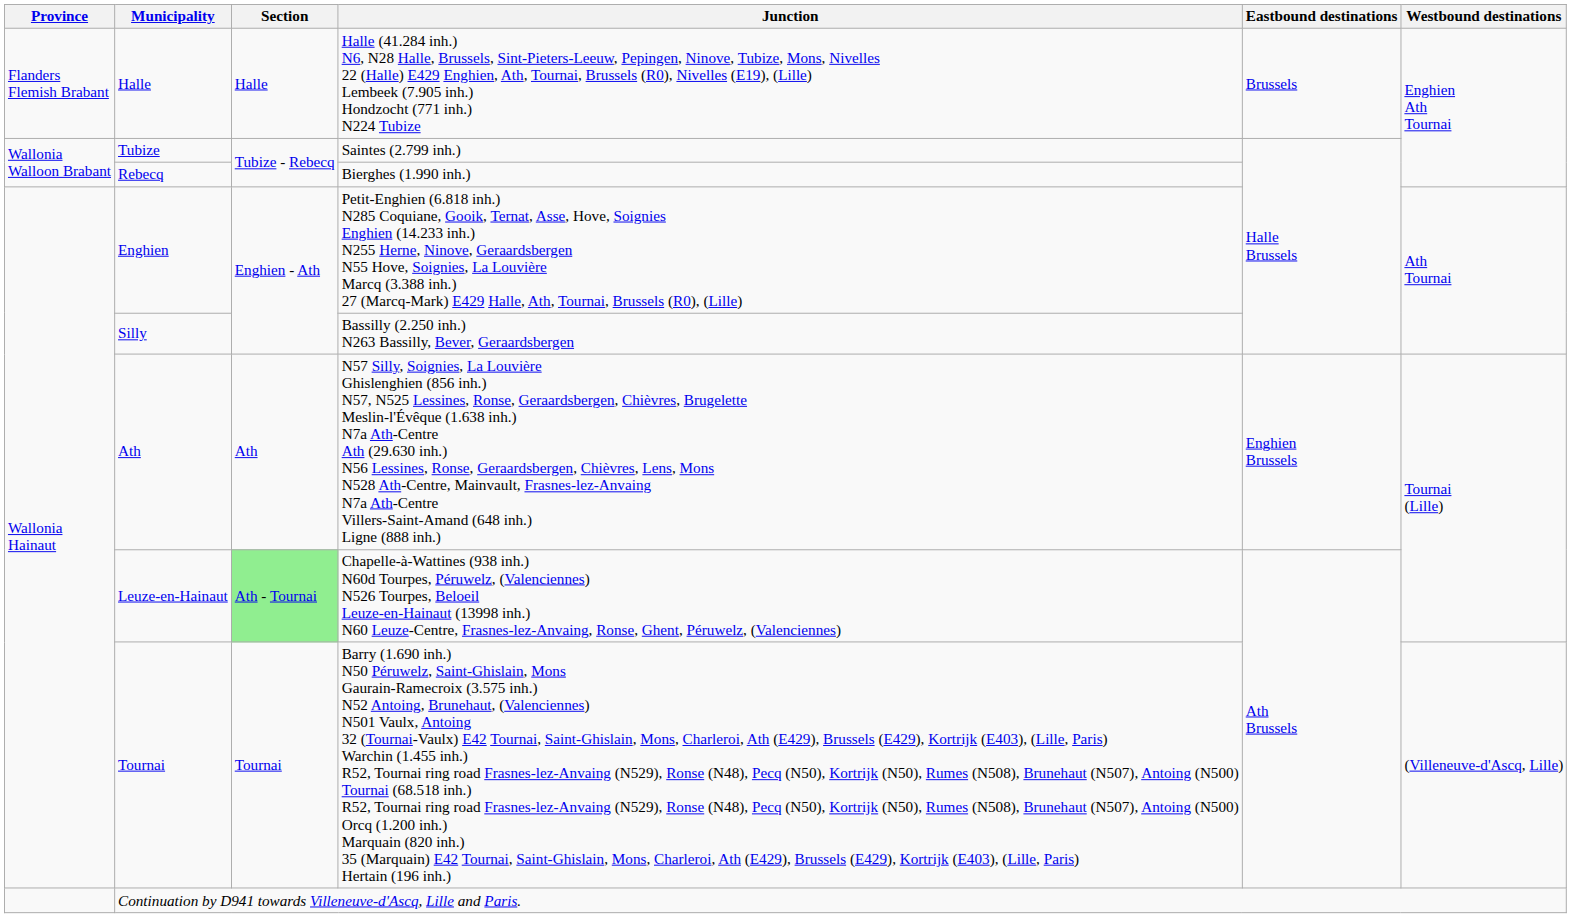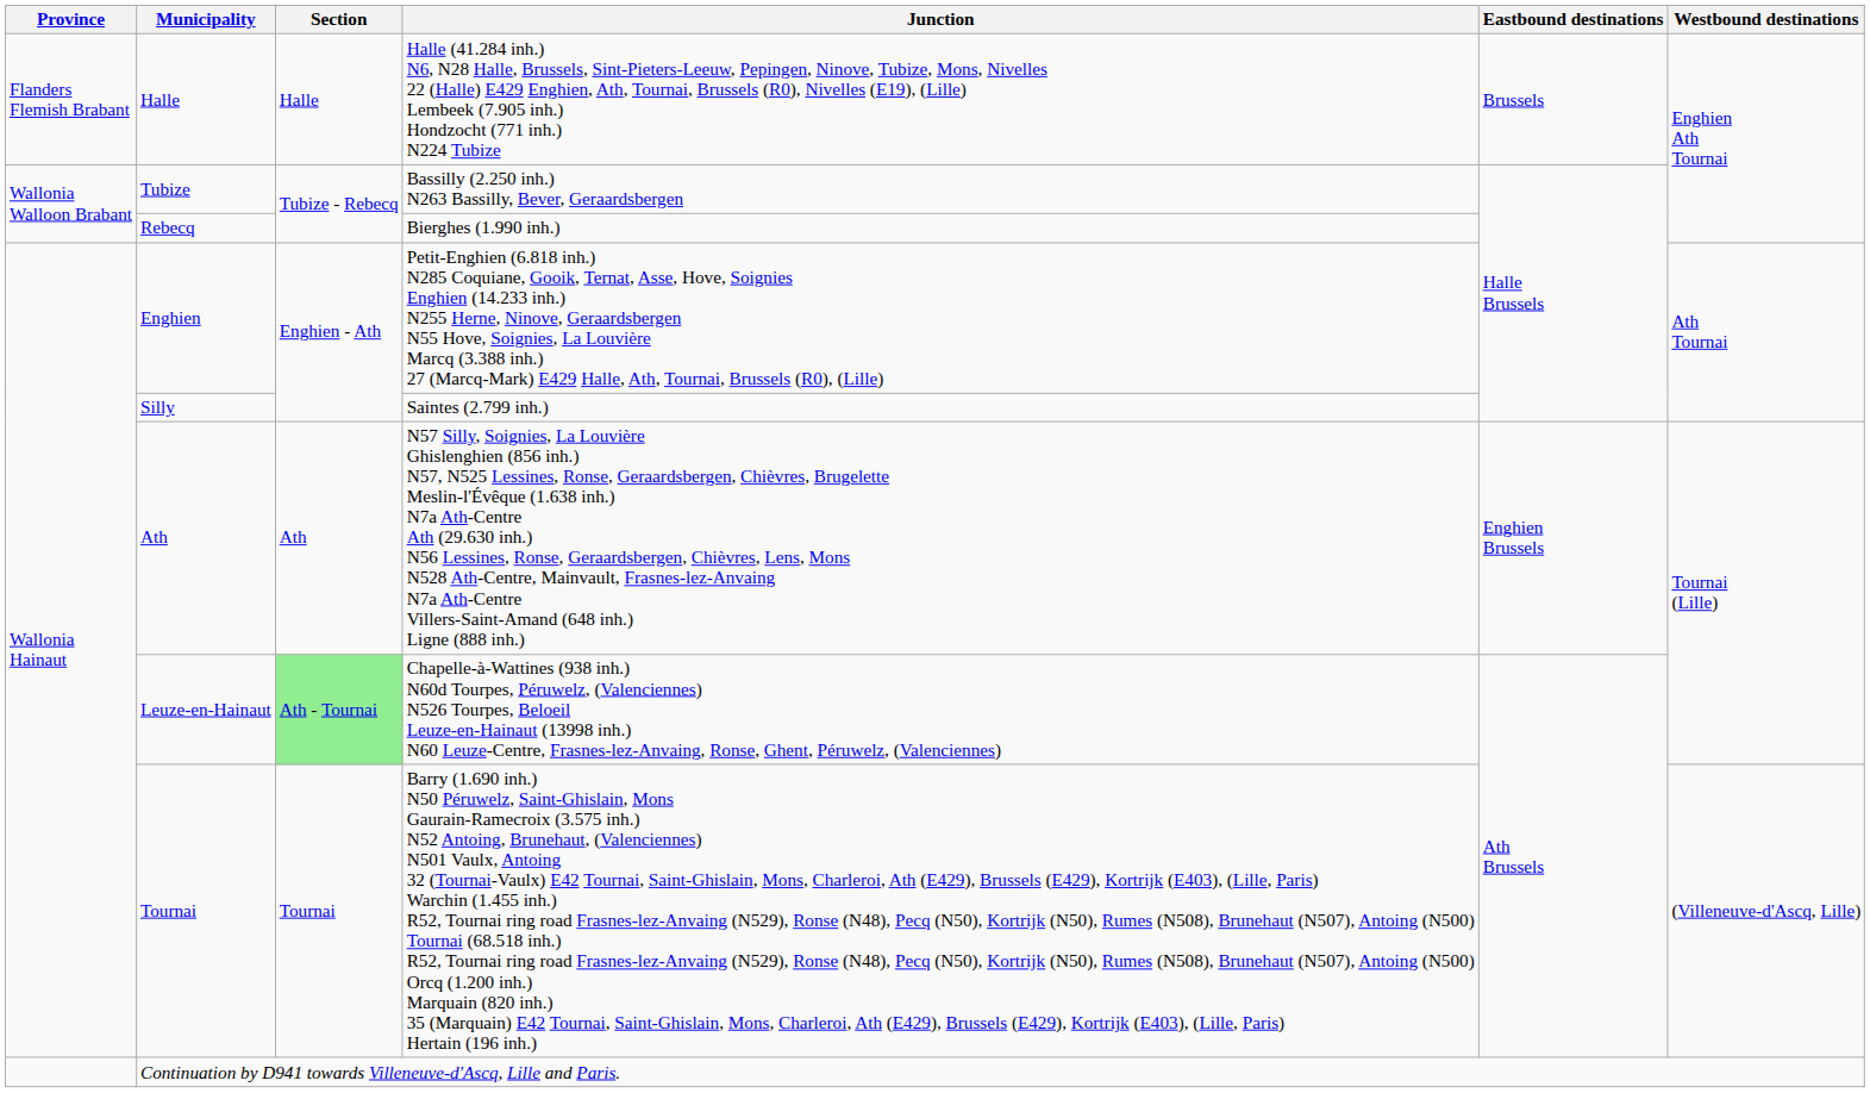 <table class="wikitable">
 <tr>
 <th><a href='#'>Province</a></th>
 <th><a href='#'>Municipality</a></th>
 <th>Section</th>
 <th>Junction</th>
 <th>Eastbound destinations</th>
 <th>Westbound destinations</th>
 </tr>
 <tr>
 <td><a href='#'>Flanders</a><br><a href='#'>Flemish Brabant</a></td>
 <td><a href='#'>Halle</a></td>
 <td><a href='#'>Halle</a></td>
 <td> <a href='#'>Halle</a> (41.284 inh.)<br> <a href='#'>N6</a>, N28 <a href='#'>Halle</a>, <a href='#'>Brussels</a>, <a href='#'>Sint-Pieters-Leeuw</a>, <a href='#'>Pepingen</a>, <a href='#'>Ninove</a>, <a href='#'>Tubize</a>, <a href='#'>Mons</a>, <a href='#'>Nivelles</a><br> 22 (<a href='#'>Halle</a>) <a href='#'>E429</a> <a href='#'>Enghien</a>, <a href='#'>Ath</a>, <a href='#'>Tournai</a>, <a href='#'>Brussels</a> (<a href='#'>R0</a>), <a href='#'>Nivelles</a> (<a href='#'>E19</a>),  (<a href='#'>Lille</a>)<br> Lembeek (7.905 inh.)<br> Hondzocht (771 inh.)<br> N224 <a href='#'>Tubize</a></td>
 <td><a href='#'>Brussels</a></td>
 <td rowspan="3"><a href='#'>Enghien</a><br><a href='#'>Ath</a><br><a href='#'>Tournai</a></td>
 </tr>
 <tr>
 <td rowspan="2"><a href='#'>Wallonia</a><br><a href='#'>Walloon Brabant</a></td>
 <td><a href='#'>Tubize</a></td>
 <td rowspan="2"><a href='#'>Tubize</a> - <a href='#'>Rebecq</a></td>
-<td> Saintes (2.799 inh.)</td>
+<td> Bassilly (2.250 inh.)<br> N263 Bassilly, <a href='#'>Bever</a>, <a href='#'>Geraardsbergen</a></td>
 <td rowspan="4"><a href='#'>Halle</a><br><a href='#'>Brussels</a></td>
 </tr>
 <tr>
 <td><a href='#'>Rebecq</a></td>
 <td> Bierghes (1.990 inh.)</td>
 </tr>
 <tr>
 <td rowspan="5"><a href='#'>Wallonia</a><br><a href='#'>Hainaut</a></td>
 <td><a href='#'>Enghien</a></td>
 <td rowspan="2"><a href='#'>Enghien</a> - <a href='#'>Ath</a></td>
 <td> Petit-Enghien (6.818 inh.)<br> N285 Coquiane, <a href='#'>Gooik</a>, <a href='#'>Ternat</a>, <a href='#'>Asse</a>, Hove, <a href='#'>Soignies</a><br> <a href='#'>Enghien</a> (14.233 inh.)<br> N255 <a href='#'>Herne</a>, <a href='#'>Ninove</a>, <a href='#'>Geraardsbergen</a><br> N55 Hove, <a href='#'>Soignies</a>, <a href='#'>La Louvière</a><br> Marcq (3.388 inh.)<br> 27 (Marcq-Mark) <a href='#'>E429</a> <a href='#'>Halle</a>, <a href='#'>Ath</a>, <a href='#'>Tournai</a>, <a href='#'>Brussels</a> (<a href='#'>R0</a>),  (<a href='#'>Lille</a>)</td>
 <td rowspan="2"><a href='#'>Ath</a><br><a href='#'>Tournai</a></td>
 </tr>
 <tr>
 <td><a href='#'>Silly</a></td>
-<td> Bassilly (2.250 inh.)<br> N263 Bassilly, <a href='#'>Bever</a>, <a href='#'>Geraardsbergen</a></td>
+<td> Saintes (2.799 inh.)</td>
 </tr>
 <tr>
 <td><a href='#'>Ath</a></td>
 <td><a href='#'>Ath</a></td>
 <td> N57 <a href='#'>Silly</a>, <a href='#'>Soignies</a>, <a href='#'>La Louvière</a><br> Ghislenghien (856 inh.)<br> N57, N525 <a href='#'>Lessines</a>, <a href='#'>Ronse</a>, <a href='#'>Geraardsbergen</a>, <a href='#'>Chièvres</a>, <a href='#'>Brugelette</a><br> Meslin-l'Évêque (1.638 inh.)<br> N7a <a href='#'>Ath</a>-Centre<br> <a href='#'>Ath</a> (29.630 inh.)<br> N56 <a href='#'>Lessines</a>, <a href='#'>Ronse</a>, <a href='#'>Geraardsbergen</a>, <a href='#'>Chièvres</a>, <a href='#'>Lens</a>, <a href='#'>Mons</a><br> N528 <a href='#'>Ath</a>-Centre, Mainvault, <a href='#'>Frasnes-lez-Anvaing</a><br> N7a <a href='#'>Ath</a>-Centre<br> Villers-Saint-Amand (648 inh.)<br> Ligne (888 inh.)</td>
 <td><a href='#'>Enghien</a><br><a href='#'>Brussels</a></td>
 <td rowspan="2"><a href='#'>Tournai</a><br> (<a href='#'>Lille</a>)</td>
 </tr>
 <tr>
 <td><a href='#'>Leuze-en-Hainaut</a></td>
 <td style="background: lightgreen;"><a href='#'>Ath</a> - <a href='#'>Tournai</a></td>
 <td> Chapelle-à-Wattines (938 inh.)<br> N60d Tourpes, <a href='#'>Péruwelz</a>,  (<a href='#'>Valenciennes</a>)<br> N526 Tourpes, <a href='#'>Beloeil</a><br> <a href='#'>Leuze-en-Hainaut</a> (13998 inh.)<br> N60 <a href='#'>Leuze</a>-Centre, <a href='#'>Frasnes-lez-Anvaing</a>, <a href='#'>Ronse</a>, <a href='#'>Ghent</a>, <a href='#'>Péruwelz</a>,  (<a href='#'>Valenciennes</a>)</td>
 <td rowspan="2"><a href='#'>Ath</a><br><a href='#'>Brussels</a></td>
 </tr>
 <tr>
 <td><a href='#'>Tournai</a></td>
 <td><a href='#'>Tournai</a></td>
 <td> Barry (1.690 inh.)<br> N50 <a href='#'>Péruwelz</a>, <a href='#'>Saint-Ghislain</a>, <a href='#'>Mons</a><br> Gaurain-Ramecroix (3.575 inh.)<br> N52 <a href='#'>Antoing</a>, <a href='#'>Brunehaut</a>,  (<a href='#'>Valenciennes</a>)<br> N501 Vaulx, <a href='#'>Antoing</a><br> 32 (<a href='#'>Tournai</a>-Vaulx) <a href='#'>E42</a> <a href='#'>Tournai</a>, <a href='#'>Saint-Ghislain</a>, <a href='#'>Mons</a>, <a href='#'>Charleroi</a>, <a href='#'>Ath</a> (<a href='#'>E429</a>), <a href='#'>Brussels</a> (<a href='#'>E429</a>), <a href='#'>Kortrijk</a> (<a href='#'>E403</a>),  (<a href='#'>Lille</a>, <a href='#'>Paris</a>)<br> Warchin (1.455 inh.)<br> R52, Tournai ring road <a href='#'>Frasnes-lez-Anvaing</a> (N529), <a href='#'>Ronse</a> (N48), <a href='#'>Pecq</a> (N50), <a href='#'>Kortrijk</a> (N50), <a href='#'>Rumes</a> (N508), <a href='#'>Brunehaut</a> (N507), <a href='#'>Antoing</a> (N500)<br> <a href='#'>Tournai</a> (68.518 inh.)<br> R52, Tournai ring road <a href='#'>Frasnes-lez-Anvaing</a> (N529), <a href='#'>Ronse</a> (N48), <a href='#'>Pecq</a> (N50), <a href='#'>Kortrijk</a> (N50), <a href='#'>Rumes</a> (N508), <a href='#'>Brunehaut</a> (N507), <a href='#'>Antoing</a> (N500)<br> Orcq (1.200 inh.)<br> Marquain (820 inh.)<br> 35 (Marquain) <a href='#'>E42</a> <a href='#'>Tournai</a>, <a href='#'>Saint-Ghislain</a>, <a href='#'>Mons</a>, <a href='#'>Charleroi</a>, <a href='#'>Ath</a> (<a href='#'>E429</a>), <a href='#'>Brussels</a> (<a href='#'>E429</a>), <a href='#'>Kortrijk</a> (<a href='#'>E403</a>),  (<a href='#'>Lille</a>, <a href='#'>Paris</a>)<br> Hertain (196 inh.)</td>
 <td> (<a href='#'>Villeneuve-d'Ascq</a>, <a href='#'>Lille</a>)</td>
 </tr>
 <tr>
 <td></td>
 <td colspan="5"><em>Continuation by D941 towards <a href='#'>Villeneuve-d'Ascq</a>, <a href='#'>Lille</a> and <a href='#'>Paris</a>.</em></td>
 </tr>
 </table>
